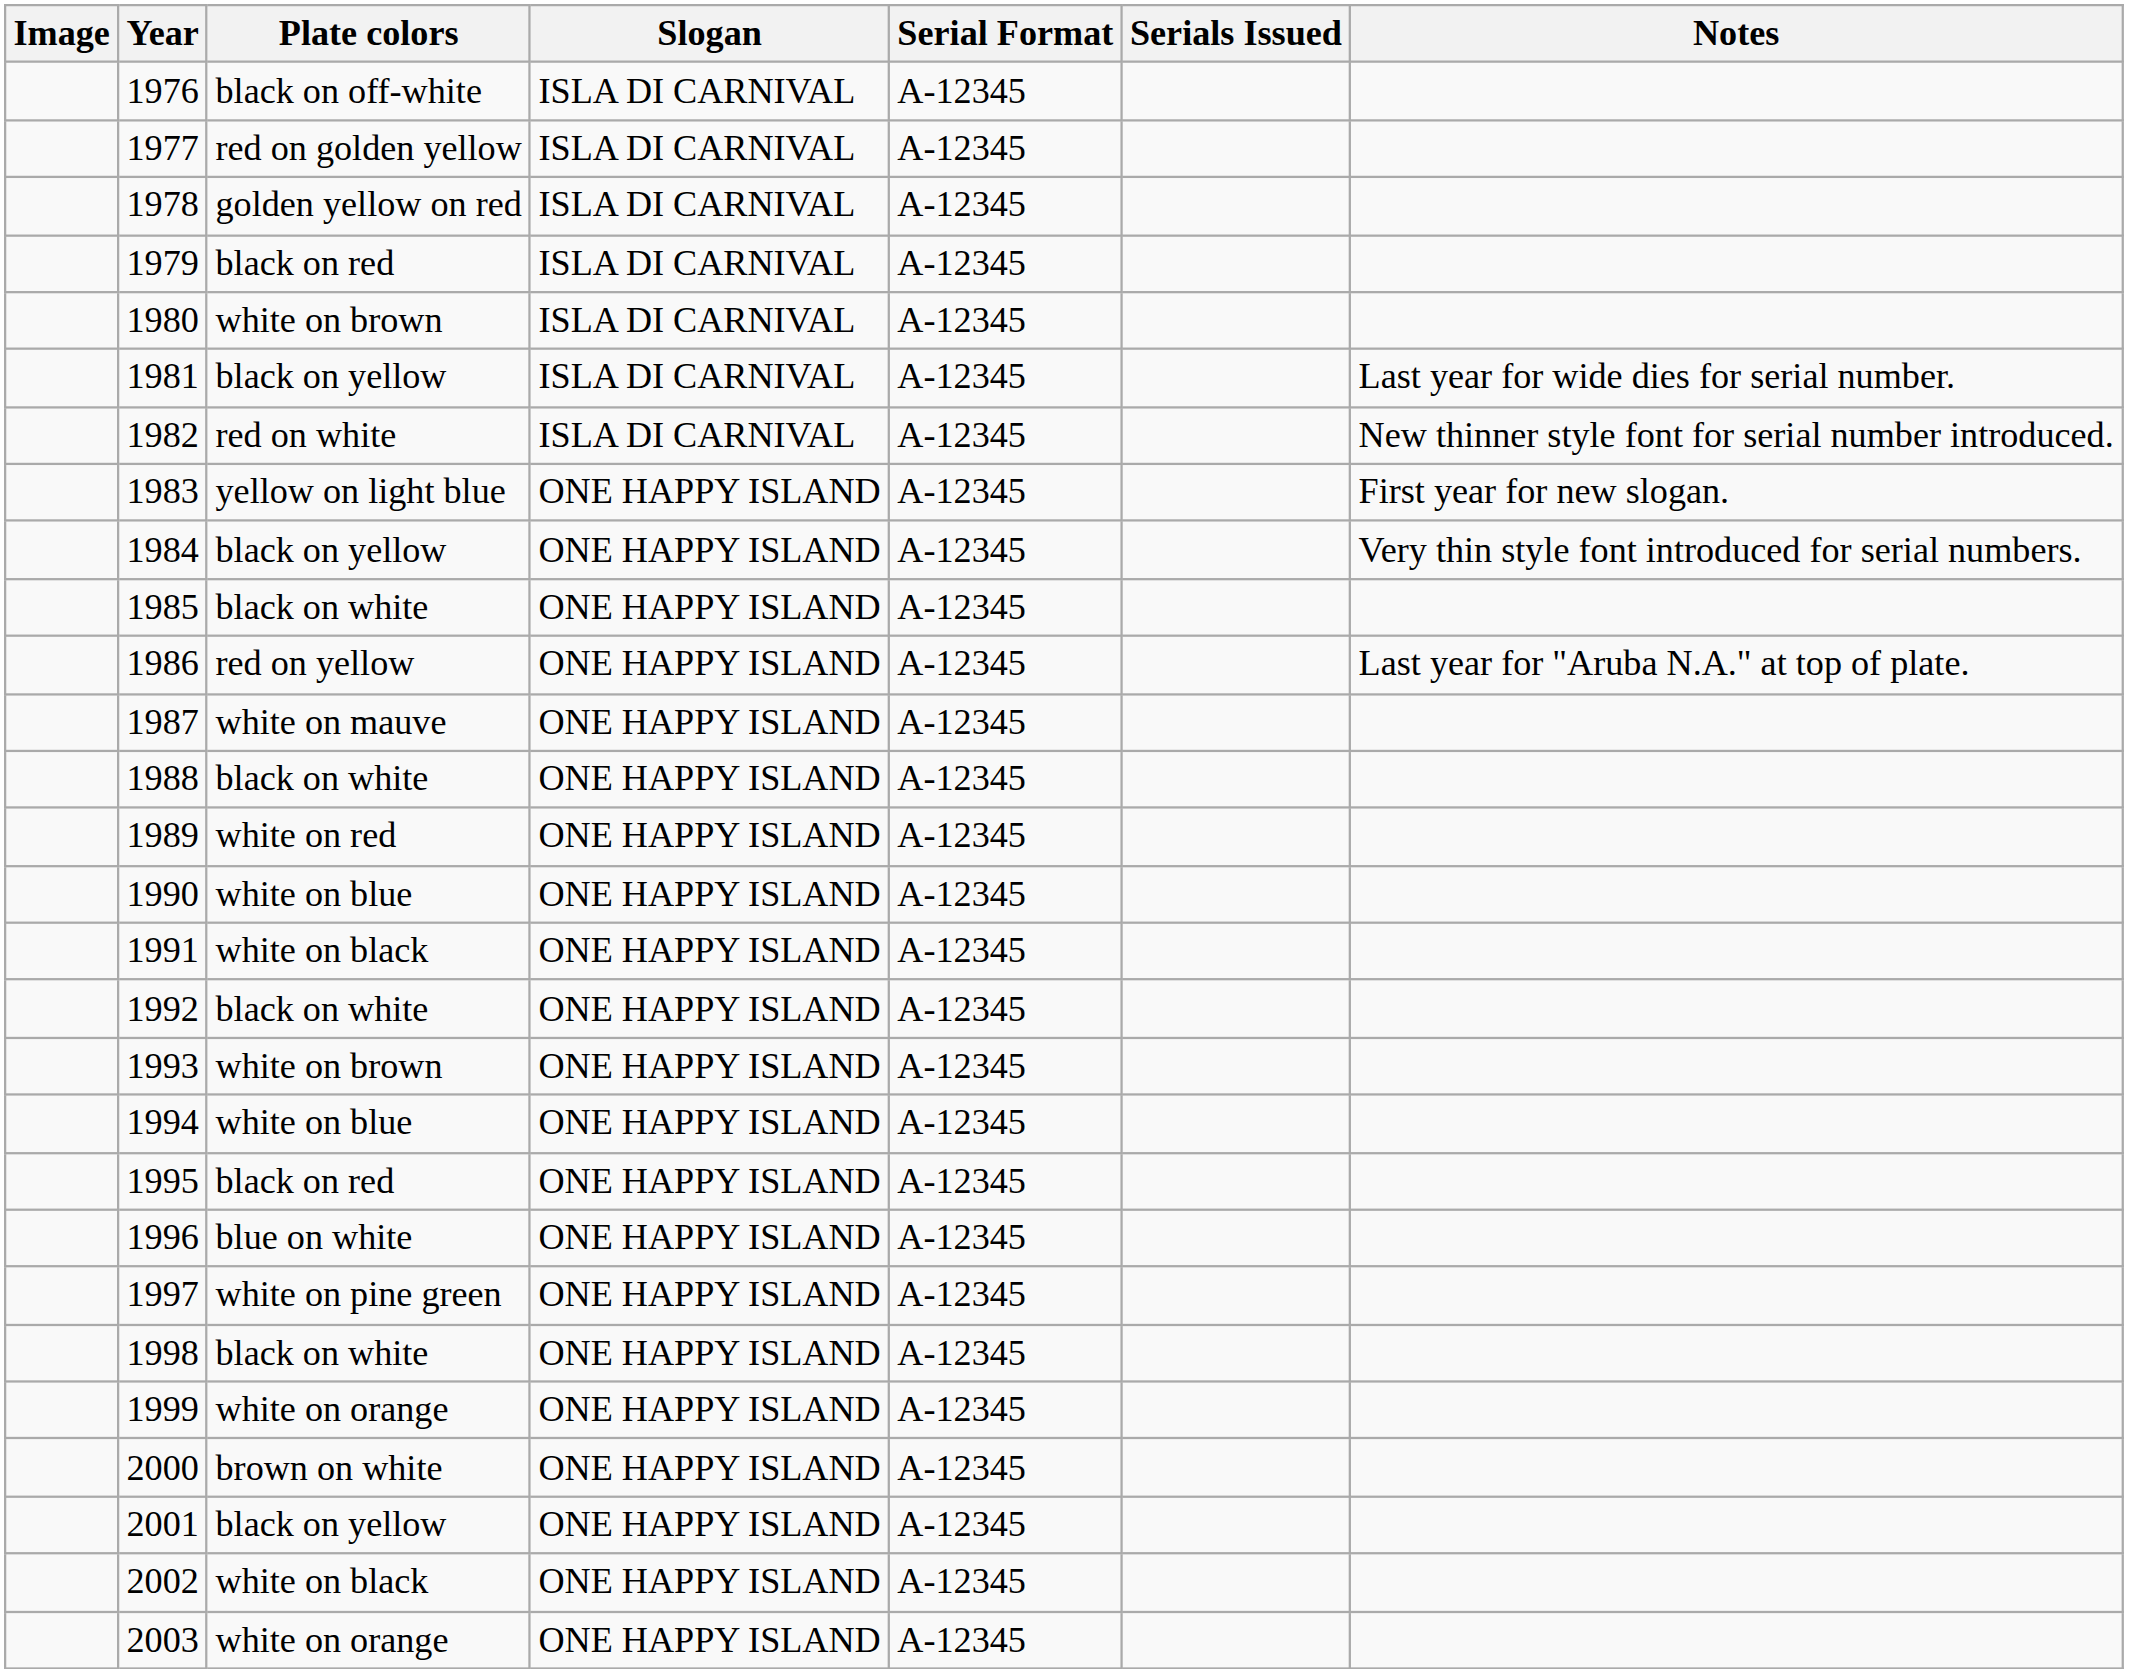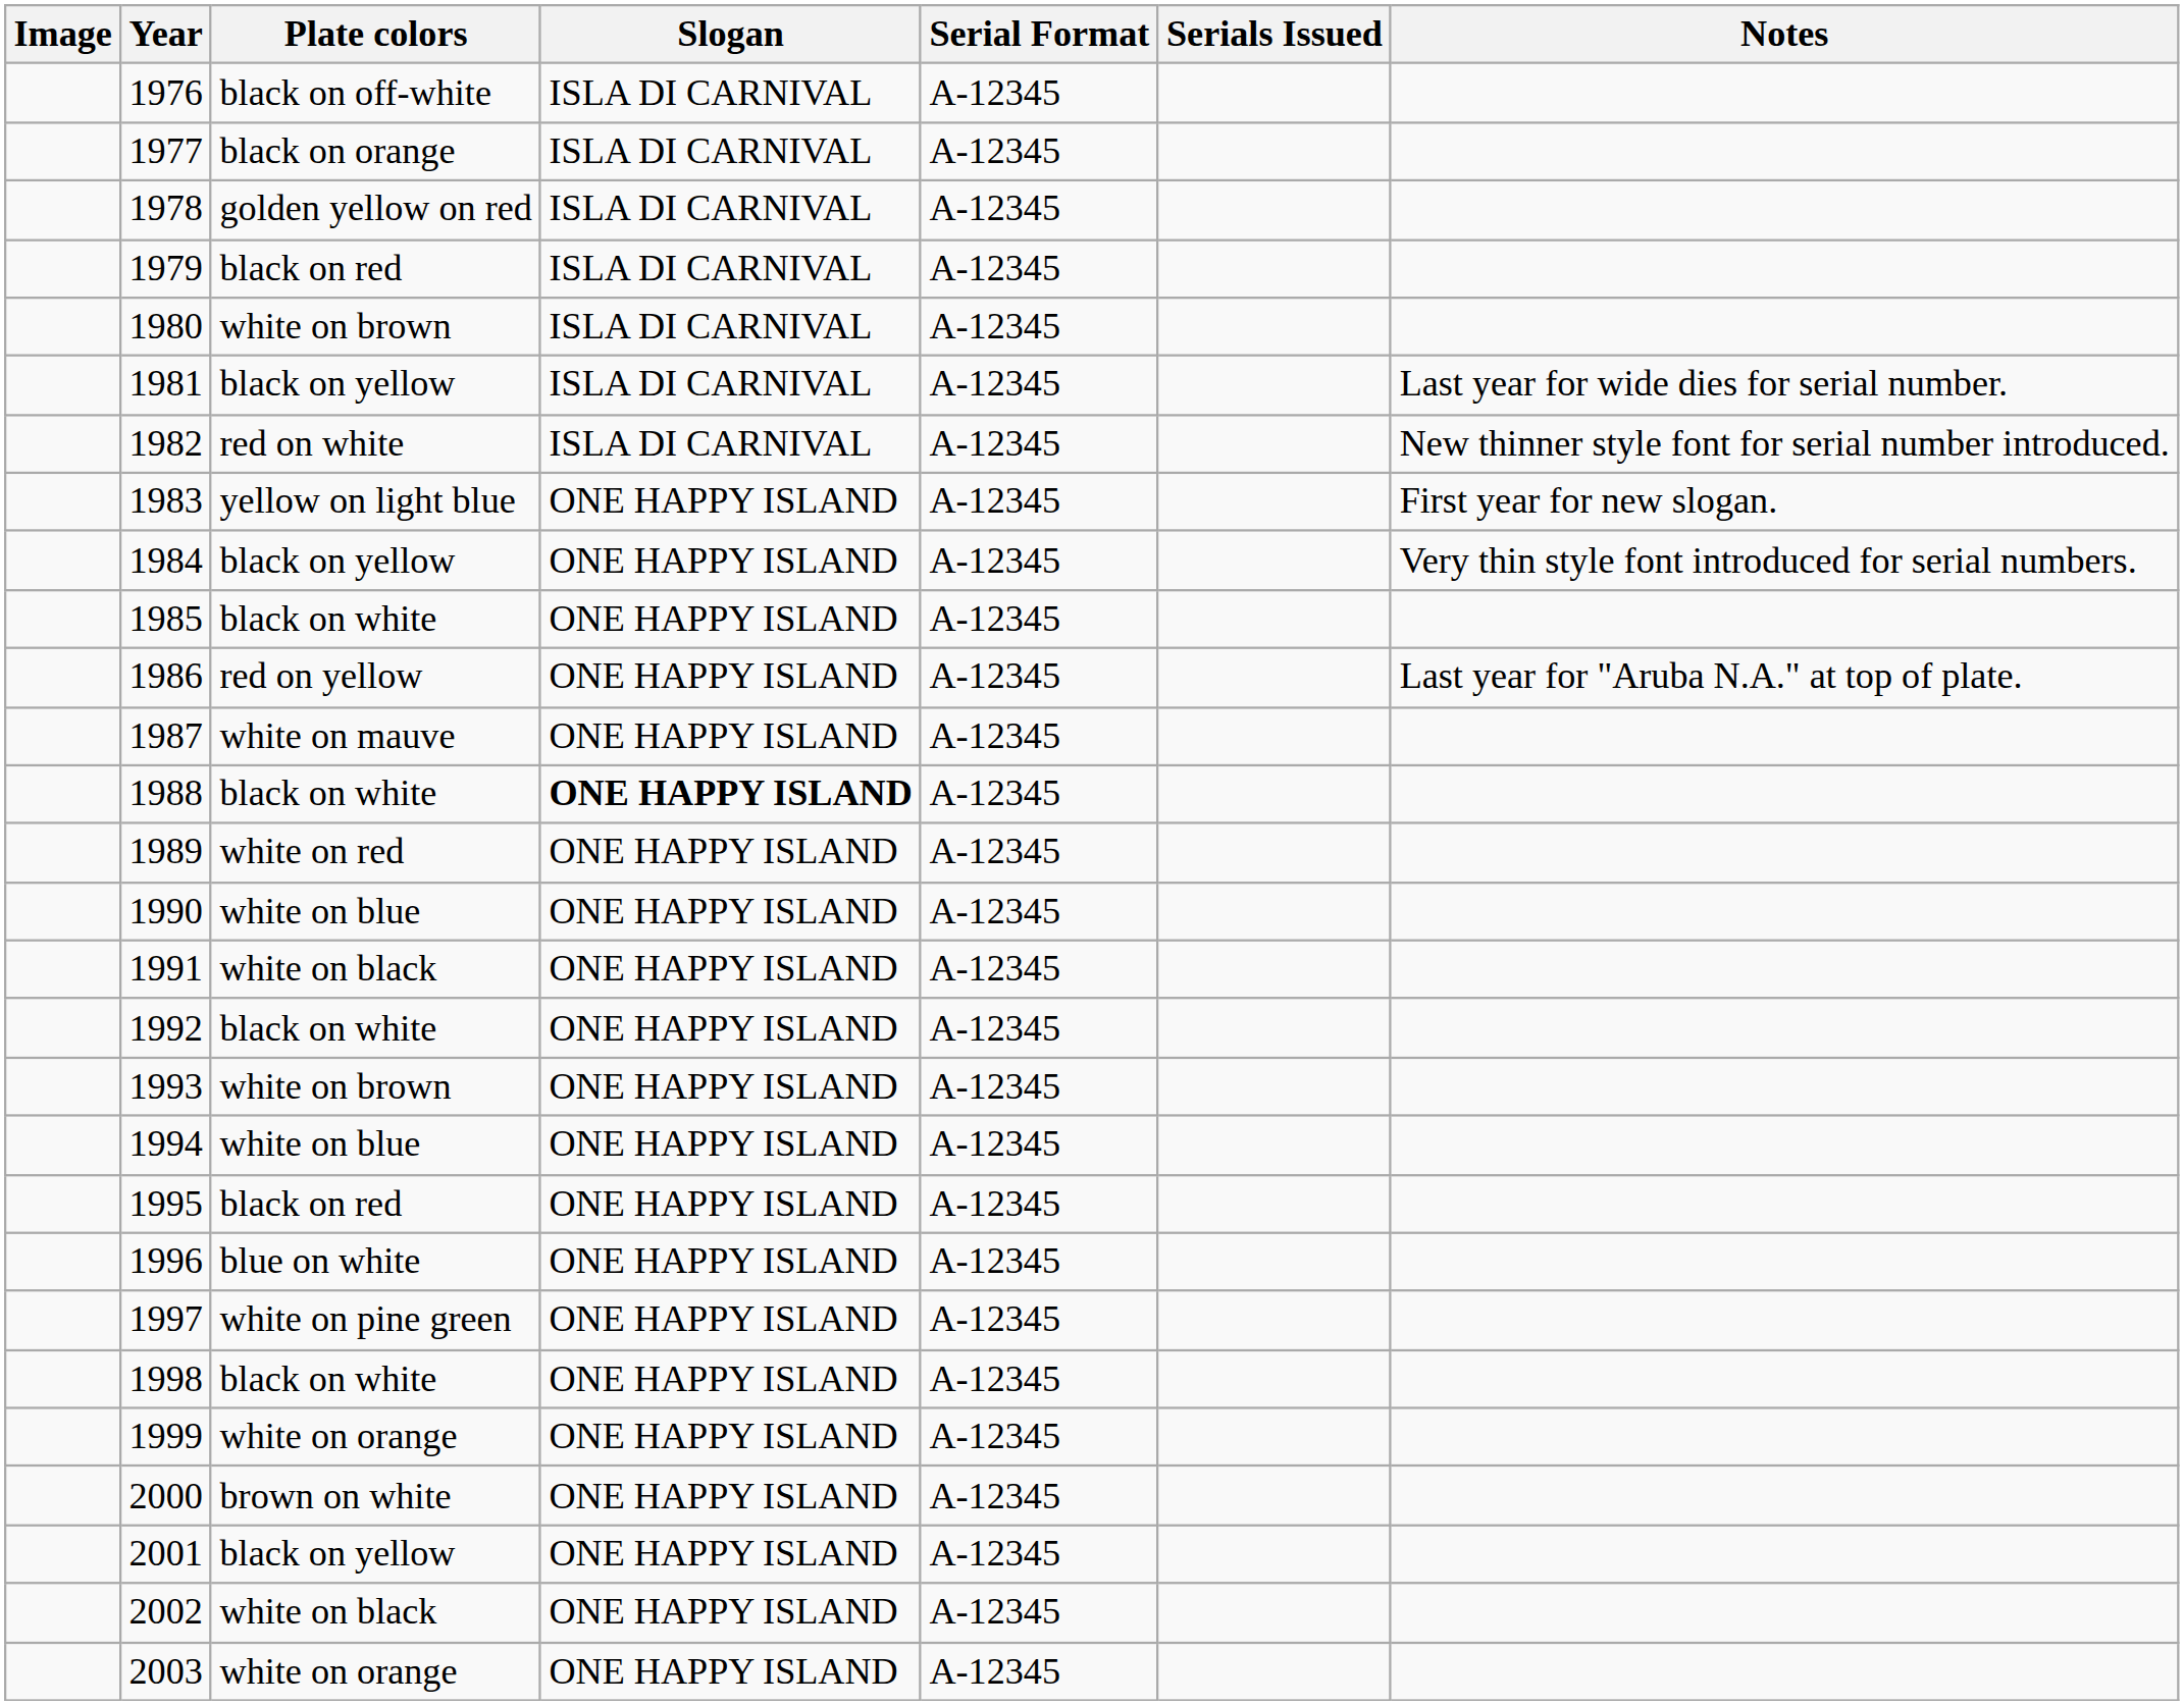 <table class=wikitable>
 <tr>
 <th>Image</th>
 <th>Year</th>
 <th>Plate colors</th>
 <th>Slogan</th>
 <th>Serial Format</th>
 <th>Serials Issued</th>
 <th>Notes</th>
 </tr>
 <tr>
 <td></td>
 <td>1976</td>
 <td>black on off-white</td>
 <td>ISLA DI CARNIVAL</td>
 <td>A-12345</td>
 <td></td>
 <td></td>
 </tr>
 <tr>
 <td></td>
 <td>1977</td>
-<td>red on golden yellow</td>
+<td>black on orange</td>
 <td>ISLA DI CARNIVAL</td>
 <td>A-12345</td>
 <td></td>
 <td></td>
 </tr>
 <tr>
 <td></td>
 <td>1978</td>
 <td>golden yellow on red</td>
 <td>ISLA DI CARNIVAL</td>
 <td>A-12345</td>
 <td></td>
 <td></td>
 </tr>
 <tr>
 <td><br></td>
 <td>1979</td>
 <td>black on red</td>
 <td>ISLA DI CARNIVAL</td>
 <td>A-12345</td>
 <td></td>
 <td></td>
 </tr>
 <tr>
 <td></td>
 <td>1980</td>
 <td>white on brown</td>
 <td>ISLA DI CARNIVAL</td>
 <td>A-12345</td>
 <td></td>
 <td></td>
 </tr>
 <tr>
 <td></td>
 <td>1981</td>
 <td>black on yellow</td>
 <td>ISLA DI CARNIVAL</td>
 <td>A-12345</td>
 <td></td>
 <td>Last year for wide dies for serial number.</td>
 </tr>
 <tr>
 <td></td>
 <td>1982</td>
 <td>red on white</td>
 <td>ISLA DI CARNIVAL</td>
 <td>A-12345</td>
 <td></td>
 <td>New thinner style font for serial number introduced.</td>
 </tr>
 <tr>
 <td></td>
 <td>1983</td>
 <td>yellow on light blue</td>
 <td>ONE HAPPY ISLAND</td>
 <td>A-12345</td>
 <td></td>
 <td>First year for new slogan.</td>
 </tr>
 <tr>
 <td></td>
 <td>1984</td>
 <td>black on yellow</td>
 <td>ONE HAPPY ISLAND</td>
 <td>A-12345</td>
 <td></td>
 <td>Very thin style font introduced for serial numbers.</td>
 </tr>
 <tr>
 <td></td>
 <td>1985</td>
 <td>black on white</td>
 <td>ONE HAPPY ISLAND</td>
 <td>A-12345</td>
 <td></td>
 <td></td>
 </tr>
 <tr>
 <td></td>
 <td>1986</td>
 <td>red on yellow</td>
 <td>ONE HAPPY ISLAND</td>
 <td>A-12345</td>
 <td></td>
 <td>Last year for "Aruba N.A." at top of plate.</td>
 </tr>
 <tr>
 <td></td>
 <td>1987</td>
 <td>white on mauve</td>
 <td>ONE HAPPY ISLAND</td>
 <td>A-12345</td>
 <td></td>
 <td></td>
 </tr>
 <tr>
 <td><br></td>
 <td>1988</td>
 <td>black on white</td>
-<td>ONE HAPPY ISLAND</td>
+<td><strong>ONE HAPPY ISLAND</strong></td>
 <td>A-12345</td>
 <td></td>
 <td></td>
 </tr>
 <tr>
 <td></td>
 <td>1989</td>
 <td>white on red</td>
 <td>ONE HAPPY ISLAND</td>
 <td>A-12345</td>
 <td></td>
 <td></td>
 </tr>
 <tr>
 <td></td>
 <td>1990</td>
 <td>white on blue</td>
 <td>ONE HAPPY ISLAND</td>
 <td>A-12345</td>
 <td></td>
 <td></td>
 </tr>
 <tr>
 <td></td>
 <td>1991</td>
 <td>white on black</td>
 <td>ONE HAPPY ISLAND</td>
 <td>A-12345</td>
 <td></td>
 <td></td>
 </tr>
 <tr>
 <td><br></td>
 <td>1992</td>
 <td>black on white</td>
 <td>ONE HAPPY ISLAND</td>
 <td>A-12345</td>
 <td></td>
 <td></td>
 </tr>
 <tr>
 <td></td>
 <td>1993</td>
 <td>white on brown</td>
 <td>ONE HAPPY ISLAND</td>
 <td>A-12345</td>
 <td></td>
 <td></td>
 </tr>
 <tr>
 <td><br></td>
 <td>1994</td>
 <td>white on blue</td>
 <td>ONE HAPPY ISLAND</td>
 <td>A-12345</td>
 <td></td>
 <td></td>
 </tr>
 <tr>
 <td></td>
 <td>1995</td>
 <td>black on red</td>
 <td>ONE HAPPY ISLAND</td>
 <td>A-12345</td>
 <td></td>
 <td></td>
 </tr>
 <tr>
 <td></td>
 <td>1996</td>
 <td>blue on white</td>
 <td>ONE HAPPY ISLAND</td>
 <td>A-12345</td>
 <td></td>
 <td></td>
 </tr>
 <tr>
 <td></td>
 <td>1997</td>
 <td>white on pine green</td>
 <td>ONE HAPPY ISLAND</td>
 <td>A-12345</td>
 <td></td>
 <td></td>
 </tr>
 <tr>
 <td></td>
 <td>1998</td>
 <td>black on white</td>
 <td>ONE HAPPY ISLAND</td>
 <td>A-12345</td>
 <td></td>
 <td></td>
 </tr>
 <tr>
 <td></td>
 <td>1999</td>
 <td>white on orange</td>
 <td>ONE HAPPY ISLAND</td>
 <td>A-12345</td>
 <td></td>
 <td></td>
 </tr>
 <tr>
 <td></td>
 <td>2000</td>
 <td>brown on white</td>
 <td>ONE HAPPY ISLAND</td>
 <td>A-12345</td>
 <td></td>
 <td></td>
 </tr>
 <tr>
 <td></td>
 <td>2001</td>
 <td>black on yellow</td>
 <td>ONE HAPPY ISLAND</td>
 <td>A-12345</td>
 <td></td>
 <td></td>
 </tr>
 <tr>
 <td></td>
 <td>2002</td>
 <td>white on black</td>
 <td>ONE HAPPY ISLAND</td>
 <td>A-12345</td>
 <td></td>
 <td></td>
 </tr>
 <tr>
 <td></td>
 <td>2003</td>
 <td>white on orange</td>
 <td>ONE HAPPY ISLAND</td>
 <td>A-12345</td>
 <td></td>
 <td></td>
 </tr>
 </table>
